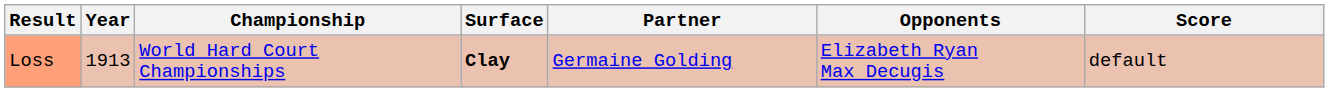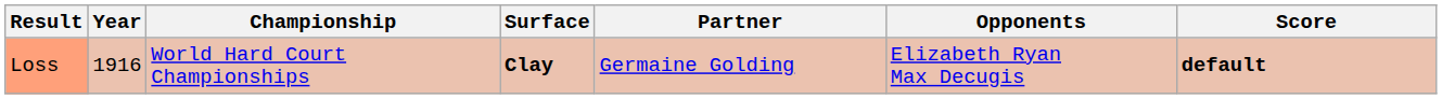 <table class="sortable wikitable">
 <tr>
 <th style="width:40px">Result</th>
 <th style="width:30px">Year</th>
 <th style="width:220px">Championship</th>
 <th style="width:50px">Surface</th>
 <th style="width:180px">Partner</th>
 <th style="width:180px">Opponents</th>
 <th style="width:160px" class="unsortable">Score</th>
 </tr>
 <tr style="background:#ebc2af;">
 <td style="background:#ffa07a;">Loss</td>
-<td>1913</td>
+<td>1916</td>
 <td><a href='#'>World Hard Court Championships</a></td>
 <td><strong>Clay</strong></td>
 <td> <a href='#'>Germaine Golding</a></td>
 <td> <a href='#'>Elizabeth Ryan</a>  <br>  <a href='#'>Max Decugis</a></td>
-<td>default</td>
+<td><strong>default</strong></td>
 </tr>
 </table>
